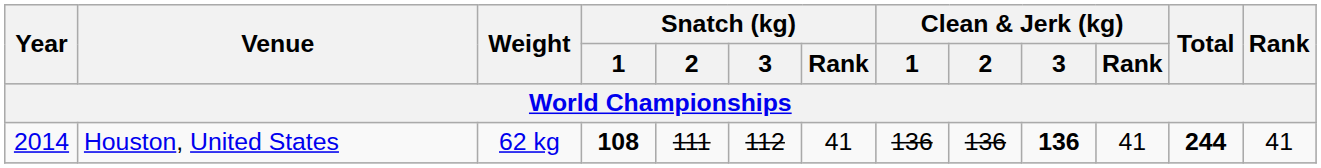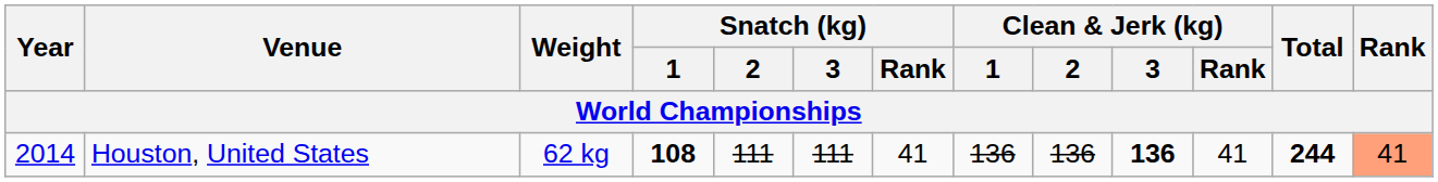 <table class = "wikitable" style="text-align:center;">
 <tr>
 <th rowspan=2 width=40>Year</th>
 <th rowspan=2 width=250>Venue</th>
 <th rowspan=2 width=60>Weight</th>
 <th colspan=4>Snatch (kg)</th>
 <th colspan=4>Clean & Jerk (kg)</th>
 <th rowspan=2 width=40>Total</th>
 <th rowspan=2 width=40>Rank</th>
 </tr>
 <tr>
 <th width=40>1</th>
 <th width=40>2</th>
 <th width=40>3</th>
 <th width=40>Rank</th>
 <th width=40>1</th>
 <th width=40>2</th>
 <th width=40>3</th>
 <th width=40>Rank</th>
 </tr>
 <tr>
 <th colspan=13><a href='#'>World Championships</a></th>
 </tr>
 <tr>
 <td><a href='#'>2014</a></td>
 <td align=left> <a href='#'>Houston</a>, <a href='#'>United States</a></td>
 <td><a href='#'>62 kg</a></td>
 <td><strong>108</strong></td>
 <td><s>111</s></td>
-<td><s>112</s></td>
+<td><s>111</s></td>
 <td>41</td>
 <td><s>136</s></td>
 <td><s>136</s></td>
 <td><strong>136</strong></td>
 <td>41</td>
 <td><strong>244</strong></td>
-<td>41</td>
+<td style="background: lightsalmon;">41</td>
 </tr>
 </table>
